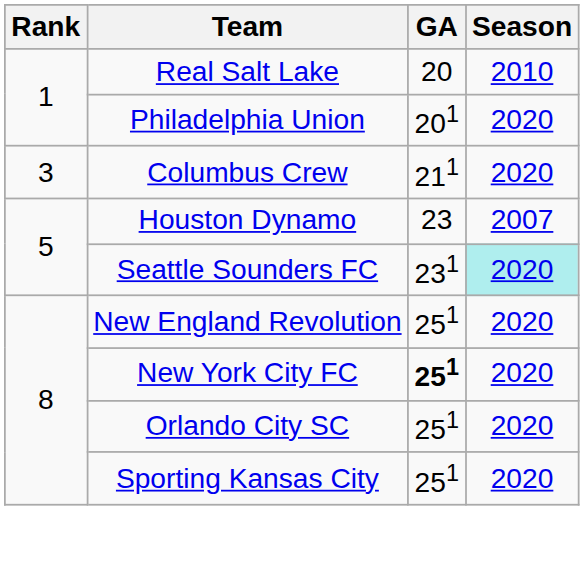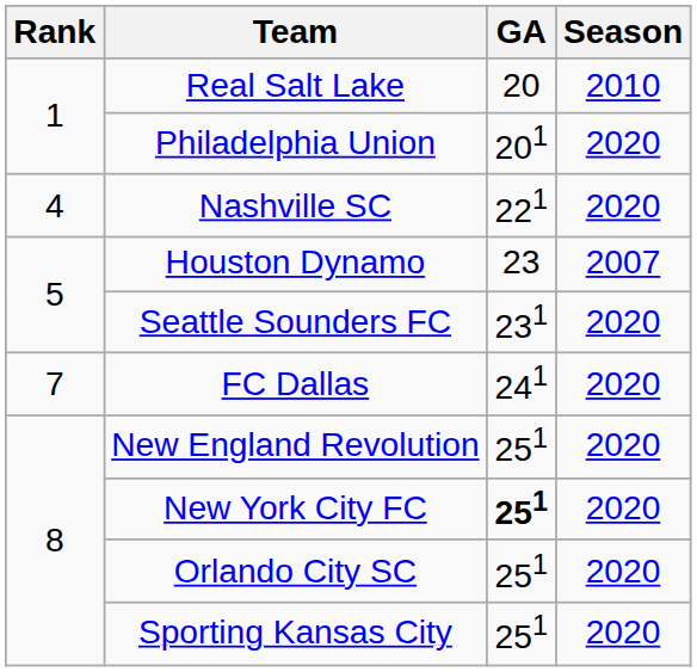 <table class="wikitable sortable" style="text-align:center">
 <tr>
 <th>Rank</th>
 <th>Team</th>
 <th>GA</th>
 <th>Season</th>
 </tr>
 <tr>
 <td rowspan="2">1</td>
 <td><a href='#'>Real Salt Lake</a></td>
 <td>20</td>
 <td><a href='#'>2010</a></td>
 </tr>
 <tr>
 <td><a href='#'>Philadelphia Union</a></td>
 <td>20<sup>1</sup></td>
 <td><a href='#'>2020</a></td>
 </tr>
 <tr>
-<td>3</td>
-<td><a href='#'>Columbus Crew</a></td>
-<td>21<sup>1</sup></td>
+<td>4</td>
+<td><a href='#'>Nashville SC</a></td>
+<td>22<sup>1</sup></td>
 <td><a href='#'>2020</a></td>
 </tr>
 <tr>
 <td rowspan="2">5</td>
 <td><a href='#'>Houston Dynamo</a></td>
 <td>23</td>
 <td><a href='#'>2007</a></td>
 </tr>
 <tr>
 <td><a href='#'>Seattle Sounders FC</a></td>
 <td>23<sup>1</sup></td>
-<td style="background: paleturquoise;"><a href='#'>2020</a></td>
+<td><a href='#'>2020</a></td>
+</tr>
+<tr>
+<td>7</td>
+<td><a href='#'>FC Dallas</a></td>
+<td>24<sup>1</sup></td>
+<td><a href='#'>2020</a></td>
 </tr>
 <tr>
 <td rowspan="4">8</td>
 <td><a href='#'>New England Revolution</a></td>
 <td>25<sup>1</sup></td>
 <td><a href='#'>2020</a></td>
 </tr>
 <tr>
 <td><a href='#'>New York City FC</a></td>
 <td><strong>25<sup>1</sup></strong></td>
 <td><a href='#'>2020</a></td>
 </tr>
 <tr>
 <td><a href='#'>Orlando City SC</a></td>
 <td>25<sup>1</sup></td>
 <td><a href='#'>2020</a></td>
 </tr>
 <tr>
 <td><a href='#'>Sporting Kansas City</a></td>
 <td>25<sup>1</sup></td>
 <td><a href='#'>2020</a><br></td>
 </tr>
 </table>
